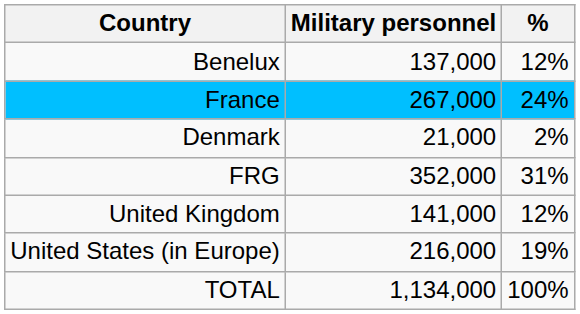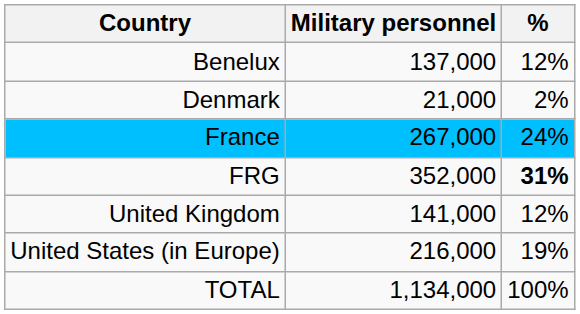 <table class="wikitable floatleft" style="text-align: right">
 <tr>
 <th>Country</th>
 <th>Military personnel</th>
 <th>%</th>
 </tr>
 <tr>
 <td>Benelux</td>
 <td>137,000</td>
 <td>12%</td>
 </tr>
 <tr>
+<td>Denmark</td>
+<td>21,000</td>
+<td>2%</td>
+</tr>
+<tr>
 <td style="background: #00BFFF">France</td>
 <td style="background: #00BFFF">267,000</td>
 <td style="background: #00BFFF">24%</td>
 </tr>
 <tr>
-<td>Denmark</td>
-<td>21,000</td>
-<td>2%</td>
-</tr>
-<tr>
 <td>FRG</td>
 <td>352,000</td>
-<td>31%</td>
+<td><strong>31%</strong></td>
 </tr>
 <tr>
 <td>United Kingdom</td>
 <td>141,000</td>
 <td>12%</td>
 </tr>
 <tr>
 <td>United States (in Europe)</td>
 <td>216,000</td>
 <td>19%</td>
 </tr>
 <tr>
 <td>TOTAL</td>
 <td>1,134,000</td>
 <td>100%</td>
 </tr>
 </table>
